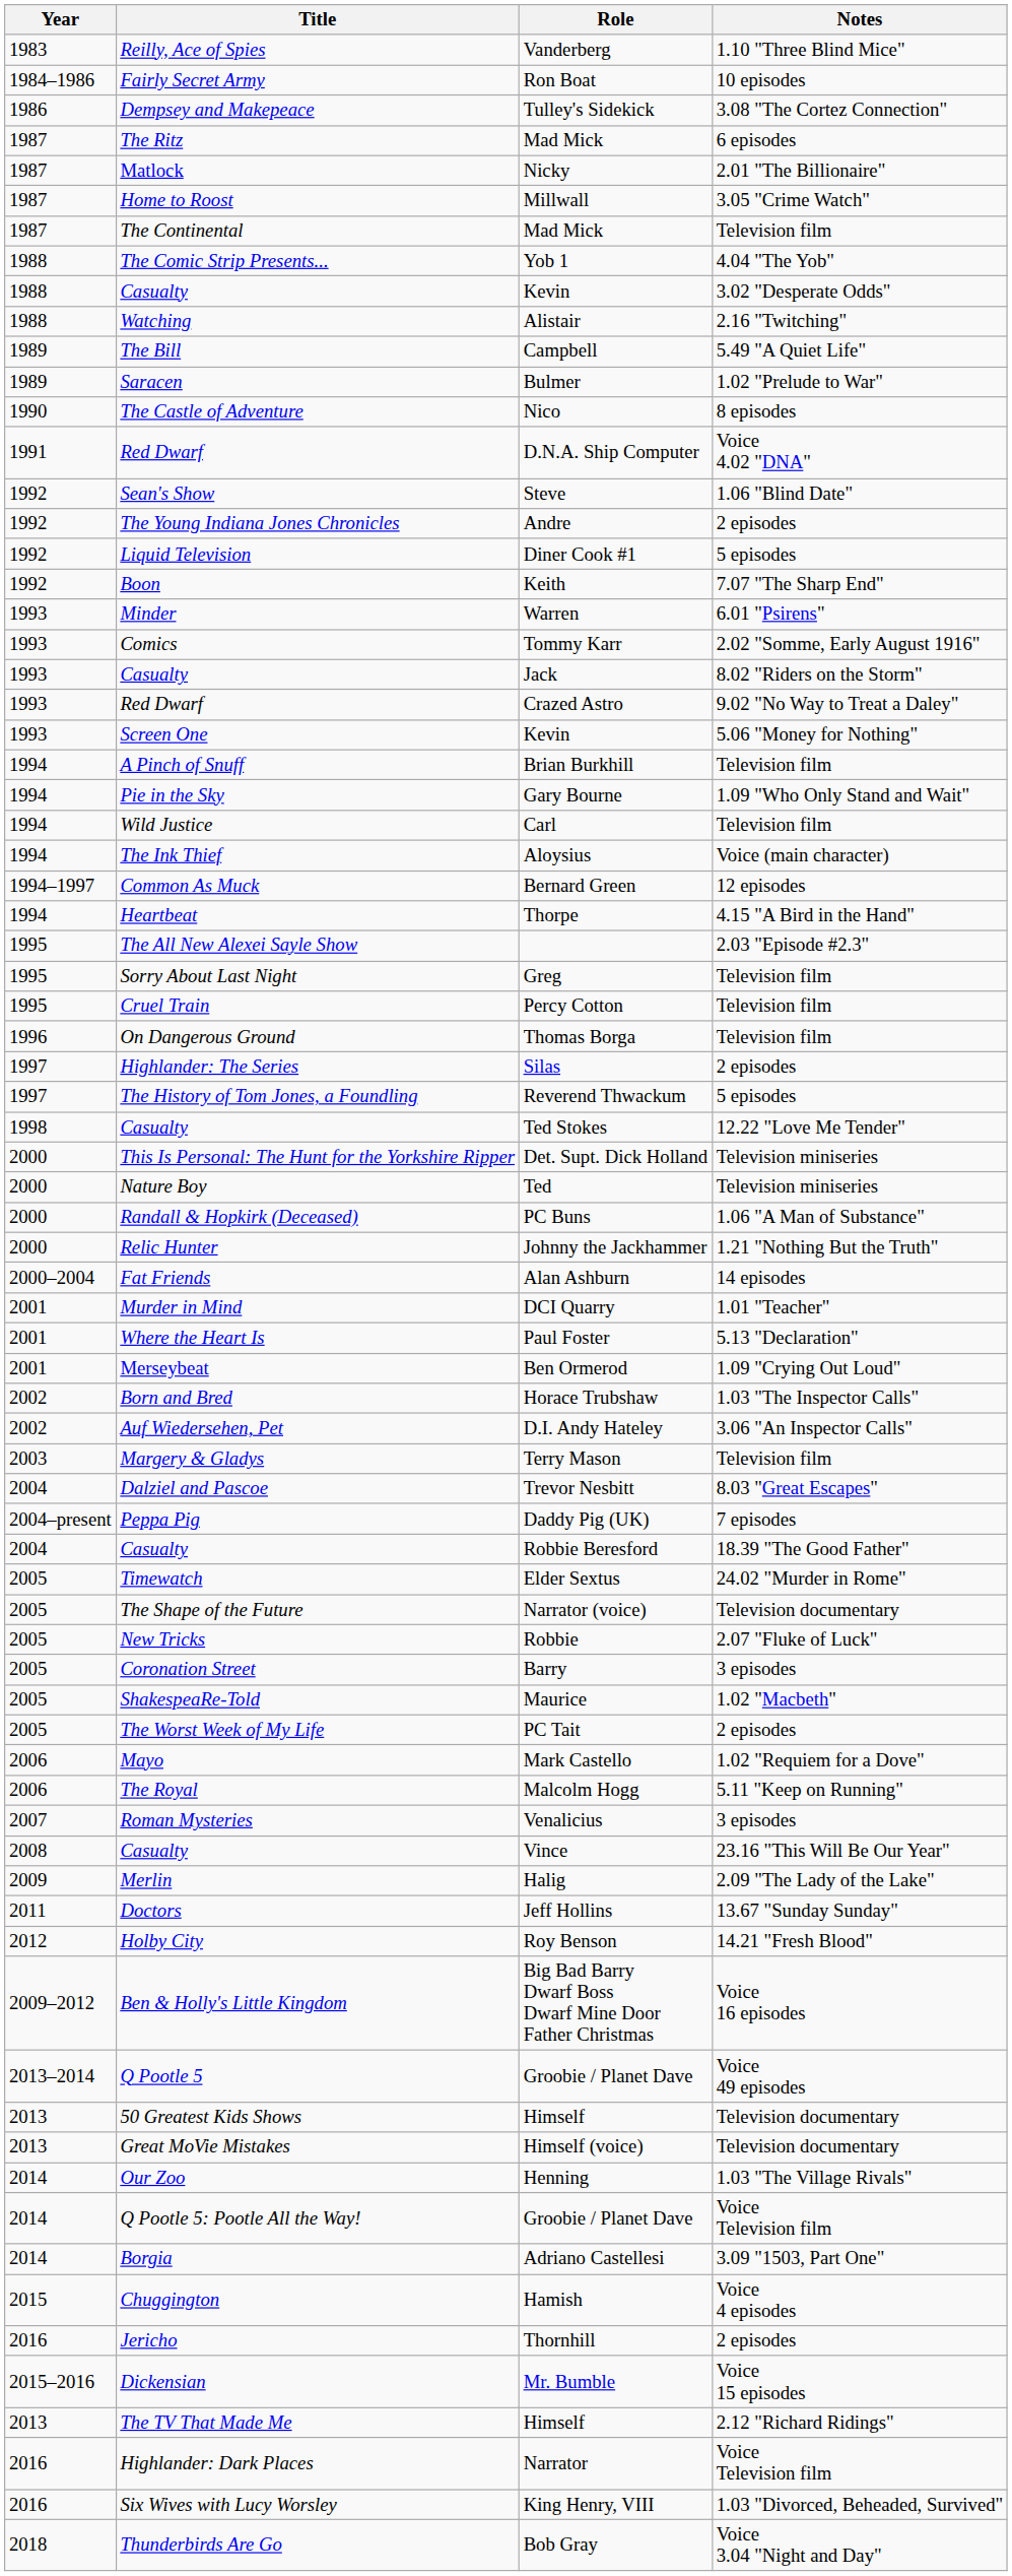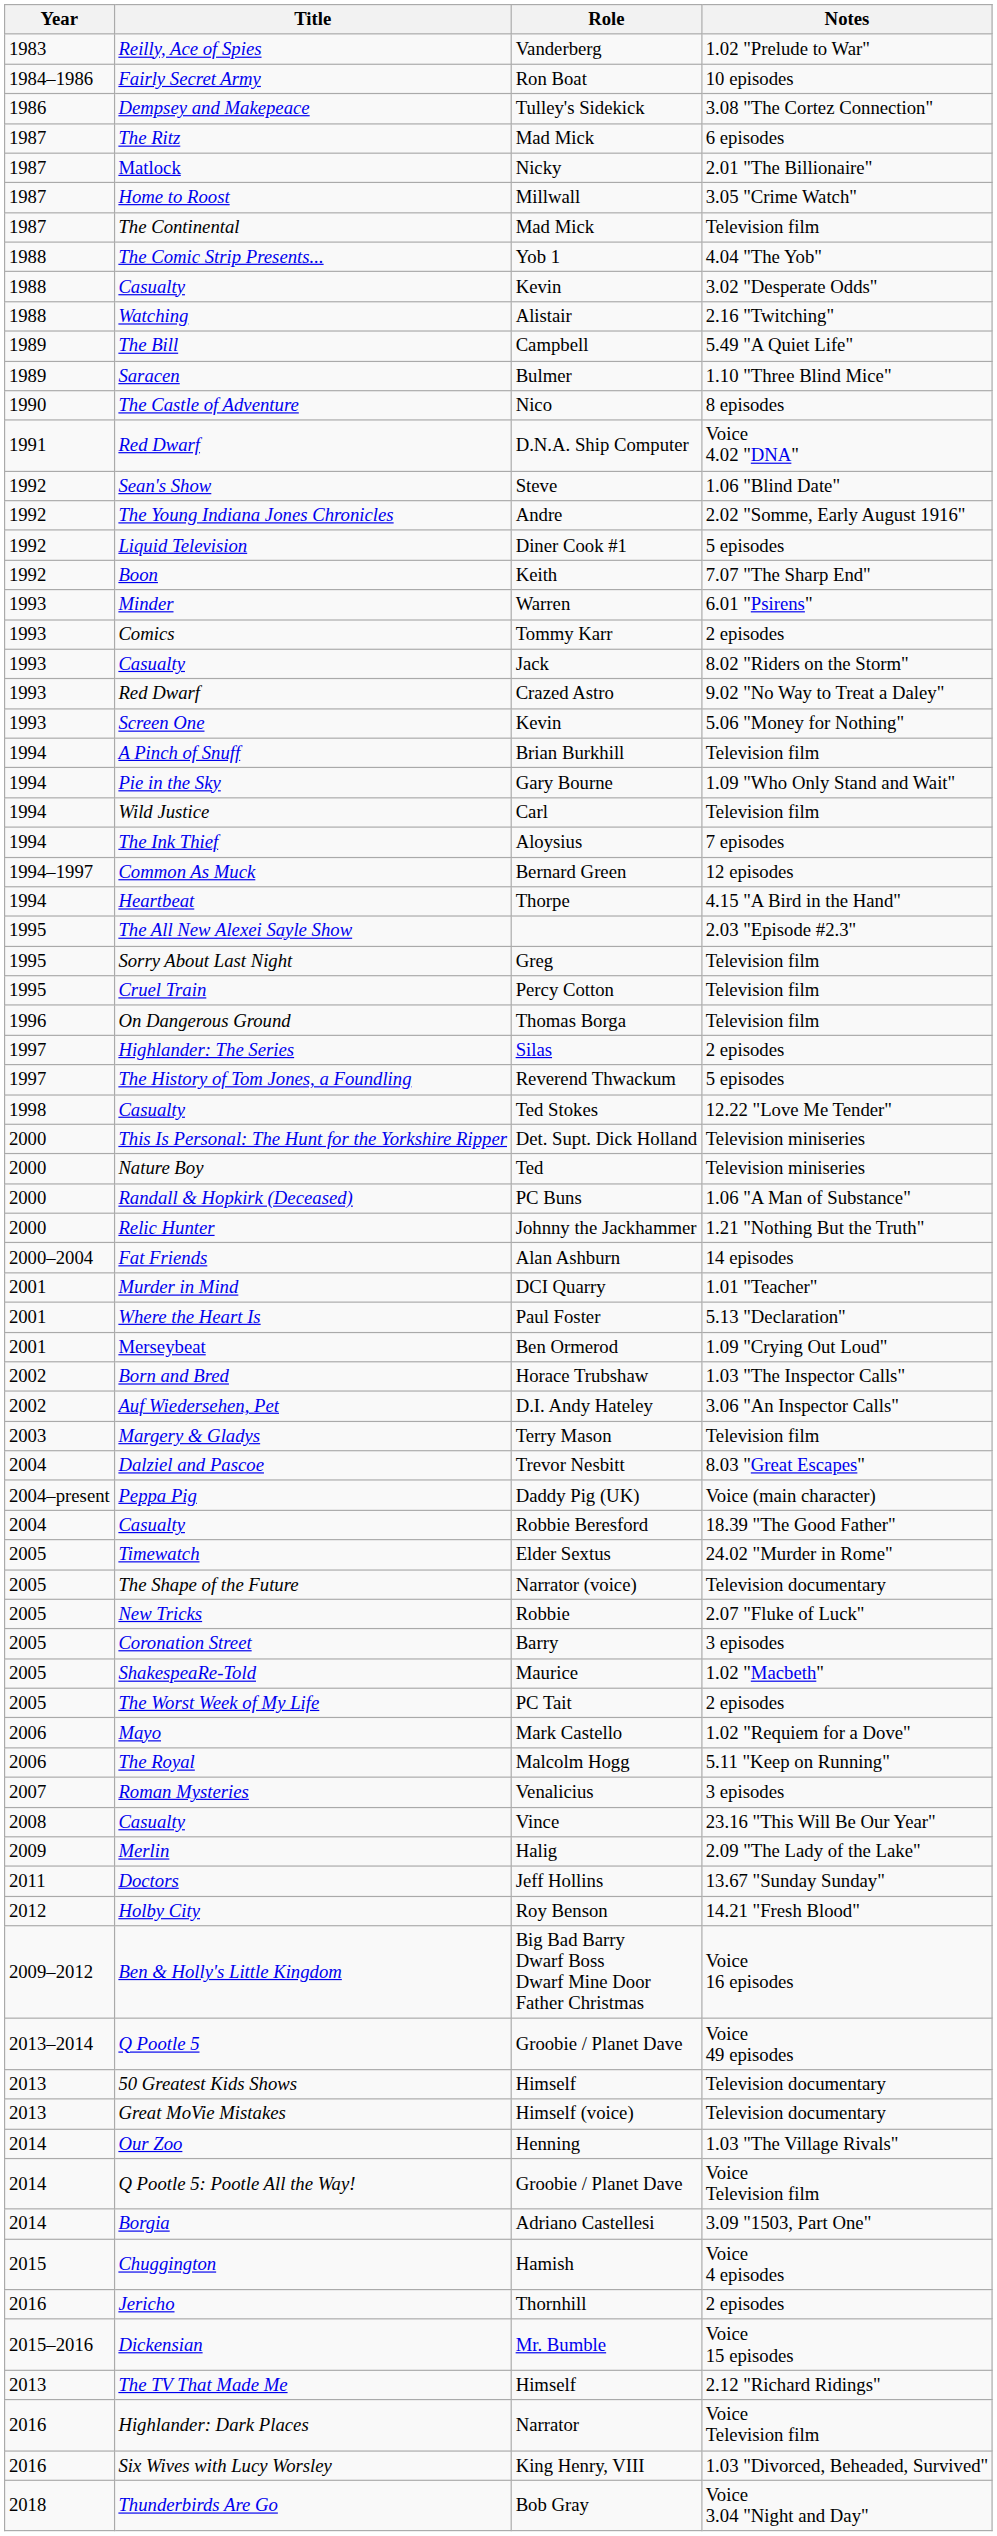 <table class="wikitable">
 <tr>
 <th>Year</th>
 <th>Title</th>
 <th>Role</th>
 <th>Notes</th>
 </tr>
 <tr>
 <td>1983</td>
 <td><em><a href='#'>Reilly, Ace of Spies</a></em></td>
 <td>Vanderberg</td>
-<td>1.10 "Three Blind Mice"</td>
+<td>1.02 "Prelude to War"</td>
 </tr>
 <tr>
 <td>1984–1986</td>
 <td><em><a href='#'>Fairly Secret Army</a></em></td>
 <td>Ron Boat</td>
 <td>10 episodes</td>
 </tr>
 <tr>
 <td>1986</td>
 <td><em><a href='#'>Dempsey and Makepeace</a></em></td>
 <td>Tulley's Sidekick</td>
 <td>3.08 "The Cortez Connection"</td>
 </tr>
 <tr>
 <td>1987</td>
 <td><em><a href='#'>The Ritz</a></em></td>
 <td>Mad Mick</td>
 <td>6 episodes</td>
 </tr>
 <tr>
 <td>1987</td>
 <td><a href='#'>Matlock</a></td>
 <td>Nicky</td>
 <td>2.01 "The Billionaire"</td>
 </tr>
 <tr>
 <td>1987</td>
 <td><em><a href='#'>Home to Roost</a></em></td>
 <td>Millwall</td>
 <td>3.05 "Crime Watch"</td>
 </tr>
 <tr>
 <td>1987</td>
 <td><em>The Continental</em></td>
 <td>Mad Mick</td>
 <td>Television film</td>
 </tr>
 <tr>
 <td>1988</td>
 <td><em><a href='#'>The Comic Strip Presents...</a></em></td>
 <td>Yob 1</td>
 <td>4.04 "The Yob"</td>
 </tr>
 <tr>
 <td>1988</td>
 <td><em><a href='#'>Casualty</a></em></td>
 <td>Kevin</td>
 <td>3.02 "Desperate Odds"</td>
 </tr>
 <tr>
 <td>1988</td>
 <td><em><a href='#'>Watching</a></em></td>
 <td>Alistair</td>
 <td>2.16 "Twitching"</td>
 </tr>
 <tr>
 <td>1989</td>
 <td><em><a href='#'>The Bill</a></em></td>
 <td>Campbell</td>
 <td>5.49 "A Quiet Life"</td>
 </tr>
 <tr>
 <td>1989</td>
 <td><em><a href='#'>Saracen</a></em></td>
 <td>Bulmer</td>
-<td>1.02 "Prelude to War"</td>
+<td>1.10 "Three Blind Mice"</td>
 </tr>
 <tr>
 <td>1990</td>
 <td><em><a href='#'>The Castle of Adventure</a></em></td>
 <td>Nico</td>
 <td>8 episodes</td>
 </tr>
 <tr>
 <td>1991</td>
 <td><em><a href='#'>Red Dwarf</a></em></td>
 <td>D.N.A. Ship Computer</td>
 <td>Voice<br>4.02 "<a href='#'>DNA</a>"</td>
 </tr>
 <tr>
 <td>1992</td>
 <td><em><a href='#'>Sean's Show</a></em></td>
 <td>Steve</td>
 <td>1.06 "Blind Date"</td>
 </tr>
 <tr>
 <td>1992</td>
 <td><em><a href='#'>The Young Indiana Jones Chronicles</a></em></td>
 <td>Andre</td>
-<td>2 episodes</td>
+<td>2.02 "Somme, Early August 1916"</td>
 </tr>
 <tr>
 <td>1992</td>
 <td><em><a href='#'>Liquid Television</a></em></td>
 <td>Diner Cook #1</td>
 <td>5 episodes</td>
 </tr>
 <tr>
 <td>1992</td>
 <td><em><a href='#'>Boon</a></em></td>
 <td>Keith</td>
 <td>7.07 "The Sharp End"</td>
 </tr>
 <tr>
 <td>1993</td>
 <td><em><a href='#'>Minder</a></em></td>
 <td>Warren</td>
 <td>6.01 "<a href='#'>Psirens</a>"</td>
 </tr>
 <tr>
 <td>1993</td>
 <td><em>Comics</em></td>
 <td>Tommy Karr</td>
-<td>2.02 "Somme, Early August 1916"</td>
+<td>2 episodes</td>
 </tr>
 <tr>
 <td>1993</td>
 <td><em><a href='#'>Casualty</a></em></td>
 <td>Jack</td>
 <td>8.02 "Riders on the Storm"</td>
 </tr>
 <tr>
 <td>1993</td>
 <td><em>Red Dwarf</em></td>
 <td>Crazed Astro</td>
 <td>9.02 "No Way to Treat a Daley"</td>
 </tr>
 <tr>
 <td>1993</td>
 <td><em><a href='#'>Screen One</a></em></td>
 <td>Kevin</td>
 <td>5.06 "Money for Nothing"</td>
 </tr>
 <tr>
 <td>1994</td>
 <td><em><a href='#'>A Pinch of Snuff</a></em></td>
 <td>Brian Burkhill</td>
 <td>Television film</td>
 </tr>
 <tr>
 <td>1994</td>
 <td><em><a href='#'>Pie in the Sky</a></em></td>
 <td>Gary Bourne</td>
 <td>1.09 "Who Only Stand and Wait"</td>
 </tr>
 <tr>
 <td>1994</td>
 <td><em>Wild Justice</em></td>
 <td>Carl</td>
 <td>Television film</td>
 </tr>
 <tr>
 <td>1994</td>
 <td><em><a href='#'>The Ink Thief</a></em></td>
 <td>Aloysius</td>
-<td>Voice (main character)</td>
+<td>7 episodes</td>
 </tr>
 <tr>
 <td>1994–1997</td>
 <td><em><a href='#'>Common As Muck</a></em></td>
 <td>Bernard Green</td>
 <td>12 episodes</td>
 </tr>
 <tr>
 <td>1994</td>
 <td><em><a href='#'>Heartbeat</a></em></td>
 <td>Thorpe</td>
 <td>4.15 "A Bird in the Hand"</td>
 </tr>
 <tr>
 <td>1995</td>
 <td><em><a href='#'>The All New Alexei Sayle Show</a></em></td>
 <td></td>
 <td>2.03 "Episode #2.3"</td>
 </tr>
 <tr>
 <td>1995</td>
 <td><em>Sorry About Last Night</em></td>
 <td>Greg</td>
 <td>Television film</td>
 </tr>
 <tr>
 <td>1995</td>
 <td><em><a href='#'>Cruel Train</a></em></td>
 <td>Percy Cotton</td>
 <td>Television film</td>
 </tr>
 <tr>
 <td>1996</td>
 <td><em>On Dangerous Ground</em></td>
 <td>Thomas Borga</td>
 <td>Television film</td>
 </tr>
 <tr>
 <td>1997</td>
 <td><em><a href='#'>Highlander: The Series</a></em></td>
 <td><a href='#'>Silas</a></td>
 <td>2 episodes</td>
 </tr>
 <tr>
 <td>1997</td>
 <td><em><a href='#'>The History of Tom Jones, a Foundling</a></em></td>
 <td>Reverend Thwackum</td>
 <td>5 episodes</td>
 </tr>
 <tr>
 <td>1998</td>
 <td><em><a href='#'>Casualty</a></em></td>
 <td>Ted Stokes</td>
 <td>12.22 "Love Me Tender"</td>
 </tr>
 <tr>
 <td>2000</td>
 <td><em><a href='#'>This Is Personal: The Hunt for the Yorkshire Ripper</a></em></td>
 <td>Det. Supt. Dick Holland</td>
 <td>Television miniseries</td>
 </tr>
 <tr>
 <td>2000</td>
 <td><em>Nature Boy</em></td>
 <td>Ted</td>
 <td>Television miniseries</td>
 </tr>
 <tr>
 <td>2000</td>
 <td><em><a href='#'>Randall & Hopkirk (Deceased)</a></em></td>
 <td>PC Buns</td>
 <td>1.06 "A Man of Substance"</td>
 </tr>
 <tr>
 <td>2000</td>
 <td><em><a href='#'>Relic Hunter</a></em></td>
 <td>Johnny the Jackhammer</td>
 <td>1.21 "Nothing But the Truth"</td>
 </tr>
 <tr>
 <td>2000–2004</td>
 <td><em><a href='#'>Fat Friends</a></em></td>
 <td>Alan Ashburn</td>
 <td>14 episodes</td>
 </tr>
 <tr>
 <td>2001</td>
 <td><em><a href='#'>Murder in Mind</a></em></td>
 <td>DCI Quarry</td>
 <td>1.01 "Teacher"</td>
 </tr>
 <tr>
 <td>2001</td>
 <td><em><a href='#'>Where the Heart Is</a></em></td>
 <td>Paul Foster</td>
 <td>5.13 "Declaration"</td>
 </tr>
 <tr>
 <td>2001</td>
 <td><a href='#'>Merseybeat</a></td>
 <td>Ben Ormerod</td>
 <td>1.09 "Crying Out Loud"</td>
 </tr>
 <tr>
 <td>2002</td>
 <td><em><a href='#'>Born and Bred</a></em></td>
 <td>Horace Trubshaw</td>
 <td>1.03 "The Inspector Calls"</td>
 </tr>
 <tr>
 <td>2002</td>
 <td><em><a href='#'>Auf Wiedersehen, Pet</a></em></td>
 <td>D.I. Andy Hateley</td>
 <td>3.06 "An Inspector Calls"</td>
 </tr>
 <tr>
 <td>2003</td>
 <td><em><a href='#'>Margery & Gladys</a></em></td>
 <td>Terry Mason</td>
 <td>Television film</td>
 </tr>
 <tr>
 <td>2004</td>
 <td><em><a href='#'>Dalziel and Pascoe</a></em></td>
 <td>Trevor Nesbitt</td>
 <td>8.03 "<a href='#'>Great Escapes</a>"</td>
 </tr>
 <tr>
 <td>2004–present</td>
 <td><em><a href='#'>Peppa Pig</a></em></td>
 <td>Daddy Pig (UK)</td>
-<td>7 episodes</td>
+<td>Voice (main character)</td>
 </tr>
 <tr>
 <td>2004</td>
 <td><em><a href='#'>Casualty</a></em></td>
 <td>Robbie Beresford</td>
 <td>18.39 "The Good Father"</td>
 </tr>
 <tr>
 <td>2005</td>
 <td><em><a href='#'>Timewatch</a></em></td>
 <td>Elder Sextus</td>
 <td>24.02 "Murder in Rome"</td>
 </tr>
 <tr>
 <td>2005</td>
 <td><em>The Shape of the Future</em></td>
 <td>Narrator (voice)</td>
 <td>Television documentary</td>
 </tr>
 <tr>
 <td>2005</td>
 <td><em><a href='#'>New Tricks</a></em></td>
 <td>Robbie</td>
 <td>2.07 "Fluke of Luck"</td>
 </tr>
 <tr>
 <td>2005</td>
 <td><em><a href='#'>Coronation Street</a></em></td>
 <td>Barry</td>
 <td>3 episodes</td>
 </tr>
 <tr>
 <td>2005</td>
 <td><em><a href='#'>ShakespeaRe-Told</a></em></td>
 <td>Maurice</td>
 <td>1.02 "<a href='#'>Macbeth</a>"</td>
 </tr>
 <tr>
 <td>2005</td>
 <td><em><a href='#'>The Worst Week of My Life</a></em></td>
 <td>PC Tait</td>
 <td>2 episodes</td>
 </tr>
 <tr>
 <td>2006</td>
 <td><em><a href='#'>Mayo</a></em></td>
 <td>Mark Castello</td>
 <td>1.02 "Requiem for a Dove"</td>
 </tr>
 <tr>
 <td>2006</td>
 <td><em><a href='#'>The Royal</a></em></td>
 <td>Malcolm Hogg</td>
 <td>5.11 "Keep on Running"</td>
 </tr>
 <tr>
 <td>2007</td>
 <td><em><a href='#'>Roman Mysteries</a></em></td>
 <td>Venalicius</td>
 <td>3 episodes</td>
 </tr>
 <tr>
 <td>2008</td>
 <td><em><a href='#'>Casualty</a></em></td>
 <td>Vince</td>
 <td>23.16 "This Will Be Our Year"</td>
 </tr>
 <tr>
 <td>2009</td>
 <td><em><a href='#'>Merlin</a></em></td>
 <td>Halig</td>
 <td>2.09 "The Lady of the Lake"</td>
 </tr>
 <tr>
 <td>2011</td>
 <td><em><a href='#'>Doctors</a></em></td>
 <td>Jeff Hollins</td>
 <td>13.67 "Sunday Sunday"</td>
 </tr>
 <tr>
 <td>2012</td>
 <td><em><a href='#'>Holby City</a></em></td>
 <td>Roy Benson</td>
 <td>14.21 "Fresh Blood"</td>
 </tr>
 <tr>
 <td>2009–2012</td>
 <td><em><a href='#'>Ben & Holly's Little Kingdom</a></em></td>
 <td>Big Bad Barry<br>Dwarf Boss<br>Dwarf Mine Door<br>Father Christmas</td>
 <td>Voice<br>16 episodes</td>
 </tr>
 <tr>
 <td>2013–2014</td>
 <td><em><a href='#'>Q Pootle 5</a></em></td>
 <td>Groobie / Planet Dave</td>
 <td>Voice<br>49 episodes</td>
 </tr>
 <tr>
 <td>2013</td>
 <td><em>50 Greatest Kids Shows</em></td>
 <td>Himself</td>
 <td>Television documentary</td>
 </tr>
 <tr>
 <td>2013</td>
 <td><em>Great MoVie Mistakes</em></td>
 <td>Himself (voice)</td>
 <td>Television documentary</td>
 </tr>
 <tr>
 <td>2014</td>
 <td><em><a href='#'>Our Zoo</a></em></td>
 <td>Henning</td>
 <td>1.03 "The Village Rivals"</td>
 </tr>
 <tr>
 <td>2014</td>
 <td><em>Q Pootle 5: Pootle All the Way!</em></td>
 <td>Groobie / Planet Dave</td>
 <td>Voice<br>Television film</td>
 </tr>
 <tr>
 <td>2014</td>
 <td><em><a href='#'>Borgia</a></em></td>
 <td>Adriano Castellesi</td>
 <td>3.09 "1503, Part One"</td>
 </tr>
 <tr>
 <td>2015</td>
 <td><em><a href='#'>Chuggington</a></em></td>
 <td>Hamish</td>
 <td>Voice<br>4 episodes</td>
 </tr>
 <tr>
 <td>2016</td>
 <td><em><a href='#'>Jericho</a></em></td>
 <td>Thornhill</td>
 <td>2 episodes</td>
 </tr>
 <tr>
 <td>2015–2016</td>
 <td><em><a href='#'>Dickensian</a></em></td>
 <td><a href='#'>Mr. Bumble</a></td>
 <td>Voice<br>15 episodes</td>
 </tr>
 <tr>
 <td>2013</td>
 <td><em><a href='#'>The TV That Made Me</a></em></td>
 <td>Himself</td>
 <td>2.12 "Richard Ridings"</td>
 </tr>
 <tr>
 <td>2016</td>
 <td><em>Highlander: Dark Places</em></td>
 <td>Narrator</td>
 <td>Voice<br>Television film</td>
 </tr>
 <tr>
 <td>2016</td>
 <td><em>Six Wives with Lucy Worsley</em></td>
 <td>King Henry, VIII</td>
 <td>1.03 "Divorced, Beheaded, Survived"</td>
 </tr>
 <tr>
 <td>2018</td>
 <td><em><a href='#'>Thunderbirds Are Go</a></em></td>
 <td>Bob Gray</td>
 <td>Voice<br>3.04 "Night and Day"</td>
 </tr>
 </table>
